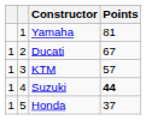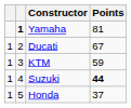 <table class="wikitable" style="font-size: 95%;">
 <tr>
 <th></th>
 <th></th>
 <th>Constructor</th>
 <th>Points</th>
 </tr>
 <tr>
 <td></td>
-<td align=center>1</td>
+<td align=center><strong>1</strong></td>
 <td> <a href='#'>Yamaha</a></td>
 <td align=left>81</td>
 </tr>
 <tr>
 <td> 1</td>
 <td align=center>2</td>
 <td> <a href='#'>Ducati</a></td>
 <td align=left>67</td>
 </tr>
 <tr>
 <td> 1</td>
 <td align=center>3</td>
 <td> <a href='#'>KTM</a></td>
-<td align=left>57</td>
+<td align=left>59</td>
 </tr>
 <tr>
 <td> 1</td>
 <td align=center>4</td>
 <td> <a href='#'>Suzuki</a></td>
 <td align=left><strong>44</strong></td>
 </tr>
 <tr>
 <td> 1</td>
 <td align=center>5</td>
 <td> <a href='#'>Honda</a></td>
 <td align=left>37</td>
 </tr>
 </table>
